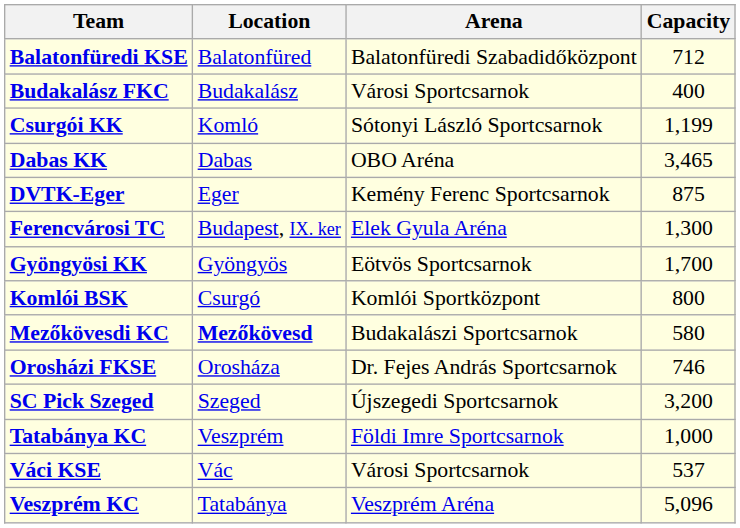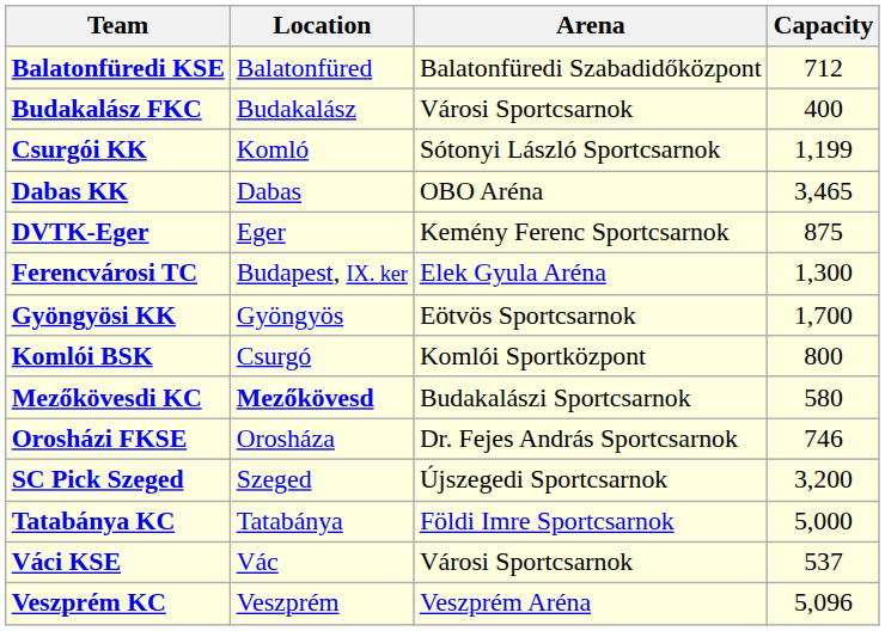 <table class="wikitable sortable" style="text-align: left;">
 <tr>
 <th>Team</th>
 <th>Location</th>
 <th>Arena</th>
 <th>Capacity</th>
 </tr>
 <tr bgcolor=ffffe0>
 <td><strong><a href='#'>Balatonfüredi KSE</a></strong></td>
 <td><a href='#'>Balatonfüred</a></td>
 <td>Balatonfüredi Szabadidőközpont</td>
 <td align="center">712</td>
 </tr>
 <tr bgcolor=ffffe0>
 <td><strong><a href='#'>Budakalász FKC</a></strong></td>
 <td><a href='#'>Budakalász</a></td>
 <td>Városi Sportcsarnok</td>
 <td align="center">400</td>
 </tr>
 <tr bgcolor=ffffe0>
 <td><strong><a href='#'>Csurgói KK</a></strong></td>
 <td><a href='#'>Komló</a></td>
 <td>Sótonyi László Sportcsarnok</td>
 <td align="center">1,199</td>
 </tr>
 <tr bgcolor=ffffe0>
 <td><strong><a href='#'>Dabas KK</a></strong></td>
 <td><a href='#'>Dabas</a></td>
 <td>OBO Aréna</td>
 <td align="center">3,465</td>
 </tr>
 <tr bgcolor=ffffe0>
 <td><strong><a href='#'>DVTK-Eger</a></strong></td>
 <td><a href='#'>Eger</a></td>
 <td>Kemény Ferenc Sportcsarnok</td>
 <td align="center">875</td>
 </tr>
 <tr bgcolor=ffffe0>
 <td><strong><a href='#'>Ferencvárosi TC</a></strong></td>
 <td><a href='#'>Budapest</a>, <small><a href='#'>IX. ker</a></small></td>
 <td><a href='#'>Elek Gyula Aréna</a></td>
 <td align="center">1,300</td>
 </tr>
 <tr bgcolor=ffffe0>
 <td><strong><a href='#'>Gyöngyösi KK</a></strong></td>
 <td><a href='#'>Gyöngyös</a></td>
 <td>Eötvös Sportcsarnok</td>
 <td align="center">1,700</td>
 </tr>
 <tr bgcolor=ffffe0>
 <td><strong><a href='#'>Komlói BSK</a></strong></td>
 <td><a href='#'>Csurgó</a></td>
 <td>Komlói Sportközpont</td>
 <td align="center">800</td>
 </tr>
 <tr bgcolor=ffffe0>
 <td><strong><a href='#'>Mezőkövesdi KC</a></strong></td>
 <td><strong><a href='#'>Mezőkövesd</a></strong></td>
 <td>Budakalászi Sportcsarnok</td>
 <td align="center">580</td>
 </tr>
 <tr bgcolor=ffffe0>
 <td><strong><a href='#'>Orosházi FKSE</a></strong></td>
 <td><a href='#'>Orosháza</a></td>
 <td>Dr. Fejes András Sportcsarnok</td>
 <td align="center">746</td>
 </tr>
 <tr bgcolor=ffffe0>
 <td><strong><a href='#'>SC Pick Szeged</a></strong></td>
 <td><a href='#'>Szeged</a></td>
 <td>Újszegedi Sportcsarnok</td>
 <td align="center">3,200</td>
 </tr>
 <tr bgcolor=ffffe0>
 <td><strong><a href='#'>Tatabánya KC</a></strong></td>
-<td><a href='#'>Veszprém</a></td>
+<td><a href='#'>Tatabánya</a></td>
 <td><a href='#'>Földi Imre Sportcsarnok</a></td>
-<td align="center">1,000</td>
+<td align="center">5,000</td>
 </tr>
 <tr bgcolor=ffffe0>
 <td><strong><a href='#'>Váci KSE</a></strong></td>
 <td><a href='#'>Vác</a></td>
 <td>Városi Sportcsarnok</td>
 <td align="center">537</td>
 </tr>
 <tr bgcolor=ffffe0>
 <td><strong><a href='#'>Veszprém KC</a></strong></td>
-<td><a href='#'>Tatabánya</a></td>
+<td><a href='#'>Veszprém</a></td>
 <td><a href='#'>Veszprém Aréna</a></td>
 <td align="center">5,096</td>
 </tr>
 </table>
